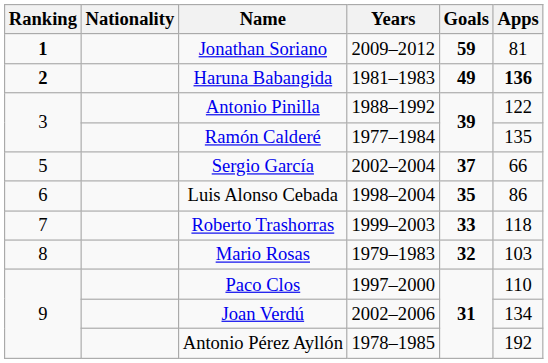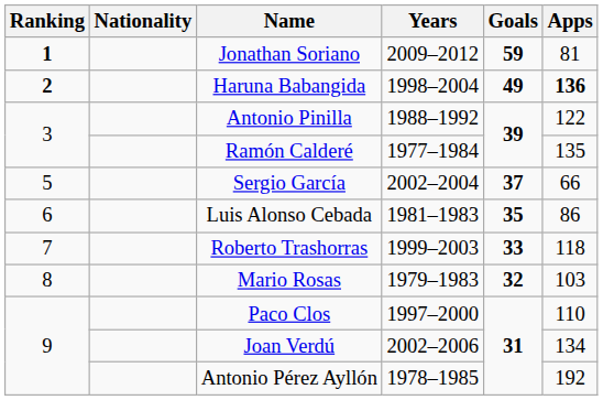 <table class="wikitable sortable" style=text-align:center>
 <tr>
 <th>Ranking</th>
 <th>Nationality</th>
 <th>Name</th>
 <th>Years</th>
 <th>Goals</th>
 <th>Apps</th>
 </tr>
 <tr>
 <td><strong>1</strong></td>
 <td align=left></td>
 <td><a href='#'>Jonathan Soriano</a></td>
 <td>2009–2012</td>
 <td><strong>59</strong></td>
 <td>81</td>
 </tr>
 <tr>
 <td><strong>2</strong></td>
 <td align=left></td>
 <td><a href='#'>Haruna Babangida</a></td>
-<td>1981–1983</td>
+<td>1998–2004</td>
 <td><strong>49</strong></td>
 <td><strong>136</strong></td>
 </tr>
 <tr>
 <td rowspan=2>3</td>
 <td align=left></td>
 <td><a href='#'>Antonio Pinilla</a></td>
 <td>1988–1992</td>
 <td rowspan=2><strong>39</strong></td>
 <td>122</td>
 </tr>
 <tr>
 <td align=left></td>
 <td><a href='#'>Ramón Calderé</a></td>
 <td>1977–1984</td>
 <td>135</td>
 </tr>
 <tr>
 <td>5</td>
 <td align=left></td>
 <td><a href='#'>Sergio García</a></td>
 <td>2002–2004</td>
 <td><strong>37</strong></td>
 <td>66</td>
 </tr>
 <tr>
 <td>6</td>
 <td align=left></td>
 <td>Luis Alonso Cebada</td>
-<td>1998–2004</td>
+<td>1981–1983</td>
 <td><strong>35</strong></td>
 <td>86</td>
 </tr>
 <tr>
 <td>7</td>
 <td align="left"></td>
 <td><a href='#'>Roberto Trashorras</a></td>
 <td>1999–2003</td>
 <td><strong>33</strong></td>
 <td>118</td>
 </tr>
 <tr>
 <td>8</td>
 <td align=left></td>
 <td><a href='#'>Mario Rosas</a></td>
 <td>1979–1983</td>
 <td><strong>32</strong></td>
 <td>103</td>
 </tr>
 <tr>
 <td rowspan=3>9</td>
 <td align=left></td>
 <td><a href='#'>Paco Clos</a></td>
 <td>1997–2000</td>
 <td rowspan=3><strong>31</strong></td>
 <td>110</td>
 </tr>
 <tr>
 <td align="left"></td>
 <td><a href='#'>Joan Verdú</a></td>
 <td>2002–2006</td>
 <td>134</td>
 </tr>
 <tr>
 <td align="left"></td>
 <td>Antonio Pérez Ayllón</td>
 <td>1978–1985</td>
 <td>192</td>
 </tr>
 </table>
